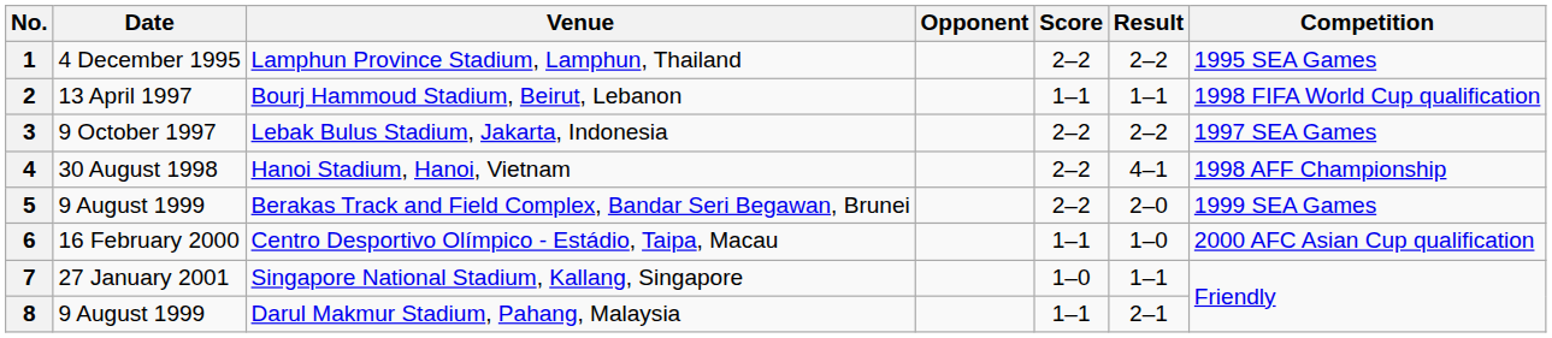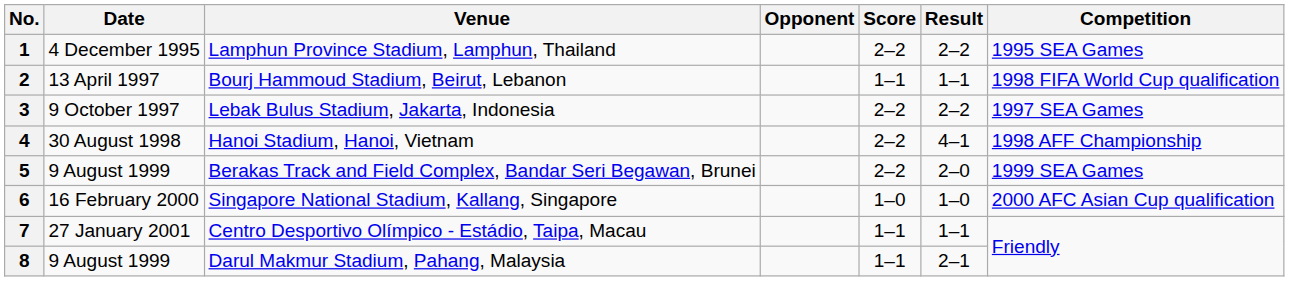 <table class="wikitable sortable plainrowheaders">
 <tr>
 <th scope="col">No.</th>
 <th scope="col" data-sort-type="date">Date</th>
 <th scope="col">Venue</th>
 <th scope="col">Opponent</th>
 <th scope="col">Score</th>
 <th scope="col">Result</th>
 <th scope="col">Competition</th>
 </tr>
 <tr>
 <th scope="row">1</th>
 <td>4 December 1995</td>
 <td><a href='#'>Lamphun Province Stadium</a>, <a href='#'>Lamphun</a>, Thailand</td>
 <td></td>
 <td align="center">2–2</td>
 <td align="center">2–2</td>
 <td><a href='#'>1995 SEA Games</a></td>
 </tr>
 <tr>
 <th scope="row">2</th>
 <td>13 April 1997</td>
 <td><a href='#'>Bourj Hammoud Stadium</a>, <a href='#'>Beirut</a>, Lebanon</td>
 <td></td>
 <td align="center">1–1</td>
 <td align="center">1–1</td>
 <td><a href='#'>1998 FIFA World Cup qualification</a></td>
 </tr>
 <tr>
 <th scope="row">3</th>
 <td>9 October 1997</td>
 <td><a href='#'>Lebak Bulus Stadium</a>, <a href='#'>Jakarta</a>, Indonesia</td>
 <td></td>
 <td align="center">2–2</td>
 <td align="center">2–2</td>
 <td><a href='#'>1997 SEA Games</a></td>
 </tr>
 <tr>
 <th scope="row">4</th>
 <td>30 August 1998</td>
 <td><a href='#'>Hanoi Stadium</a>, <a href='#'>Hanoi</a>, Vietnam</td>
 <td></td>
 <td align="center">2–2</td>
 <td align="center">4–1</td>
 <td><a href='#'>1998 AFF Championship</a></td>
 </tr>
 <tr>
 <th scope="row">5</th>
 <td>9 August 1999</td>
 <td><a href='#'>Berakas Track and Field Complex</a>, <a href='#'>Bandar Seri Begawan</a>, Brunei</td>
 <td></td>
 <td align="center">2–2</td>
 <td align="center">2–0</td>
 <td><a href='#'>1999 SEA Games</a></td>
 </tr>
 <tr>
 <th scope="row">6</th>
 <td>16 February 2000</td>
-<td><a href='#'>Centro Desportivo Olímpico - Estádio</a>, <a href='#'>Taipa</a>, Macau</td>
+<td><a href='#'>Singapore National Stadium</a>, <a href='#'>Kallang</a>, Singapore</td>
 <td></td>
-<td align="center">1–1</td>
+<td align="center">1–0</td>
 <td align="center">1–0</td>
 <td><a href='#'>2000 AFC Asian Cup qualification</a></td>
 </tr>
 <tr>
 <th scope="row">7</th>
 <td>27 January 2001</td>
-<td><a href='#'>Singapore National Stadium</a>, <a href='#'>Kallang</a>, Singapore</td>
+<td><a href='#'>Centro Desportivo Olímpico - Estádio</a>, <a href='#'>Taipa</a>, Macau</td>
 <td></td>
-<td align="center">1–0</td>
+<td align="center">1–1</td>
 <td align="center">1–1</td>
 <td rowspan="2"><a href='#'>Friendly</a></td>
 </tr>
 <tr>
 <th scope="row">8</th>
 <td>9 August 1999</td>
 <td><a href='#'>Darul Makmur Stadium</a>, <a href='#'>Pahang</a>, Malaysia</td>
 <td></td>
 <td align="center">1–1</td>
 <td align="center">2–1</td>
 </tr>
 </table>
